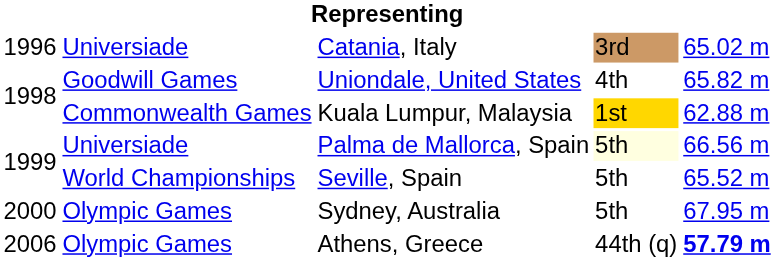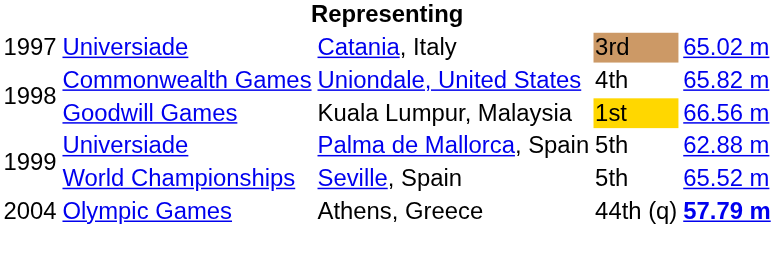 <table>
 <tr>
 <th colspan="5">Representing </th>
 </tr>
 <tr>
-<td>1996</td>
+<td>1997</td>
 <td><a href='#'>Universiade</a></td>
 <td><a href='#'>Catania</a>, Italy</td>
 <td bgcolor="cc9966">3rd</td>
 <td><a href='#'>65.02 m</a></td>
 </tr>
 <tr>
 <td rowspan=2>1998</td>
-<td><a href='#'>Goodwill Games</a></td>
+<td><a href='#'>Commonwealth Games</a></td>
 <td><a href='#'>Uniondale, United States</a></td>
 <td>4th</td>
 <td><a href='#'>65.82 m</a></td>
 </tr>
 <tr>
-<td><a href='#'>Commonwealth Games</a></td>
+<td><a href='#'>Goodwill Games</a></td>
 <td>Kuala Lumpur, Malaysia</td>
 <td bgcolor="gold">1st</td>
-<td><a href='#'>62.88 m</a></td>
+<td><a href='#'>66.56 m</a></td>
 </tr>
 <tr>
 <td rowspan=2>1999</td>
 <td><a href='#'>Universiade</a></td>
 <td><a href='#'>Palma de Mallorca</a>, Spain</td>
-<td style="background: lightyellow;">5th</td>
-<td><a href='#'>66.56 m</a></td>
+<td>5th</td>
+<td><a href='#'>62.88 m</a></td>
 </tr>
 <tr>
 <td><a href='#'>World Championships</a></td>
 <td><a href='#'>Seville</a>, Spain</td>
 <td>5th</td>
 <td><a href='#'>65.52 m</a></td>
 </tr>
 <tr>
-<td>2000</td>
-<td><a href='#'>Olympic Games</a></td>
-<td>Sydney, Australia</td>
-<td>5th</td>
-<td><a href='#'>67.95 m</a></td>
-</tr>
-<tr>
-<td>2006</td>
+<td>2004</td>
 <td><a href='#'>Olympic Games</a></td>
 <td>Athens, Greece</td>
 <td>44th (q)</td>
 <td><strong><a href='#'>57.79 m</a></strong></td>
 </tr>
 </table>
